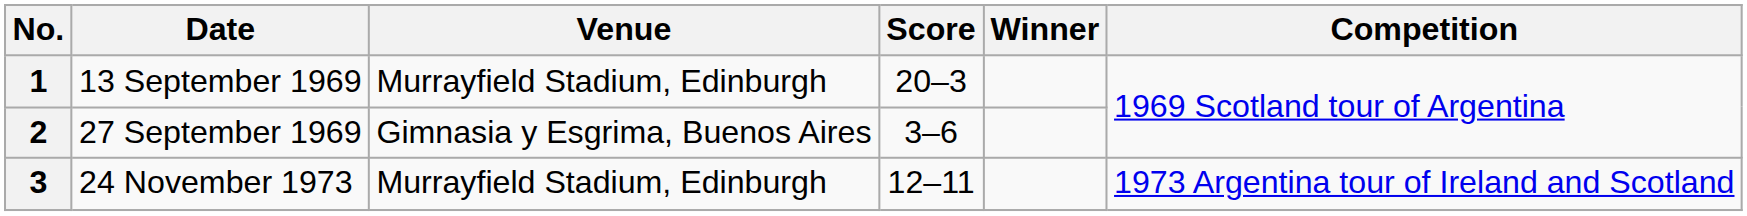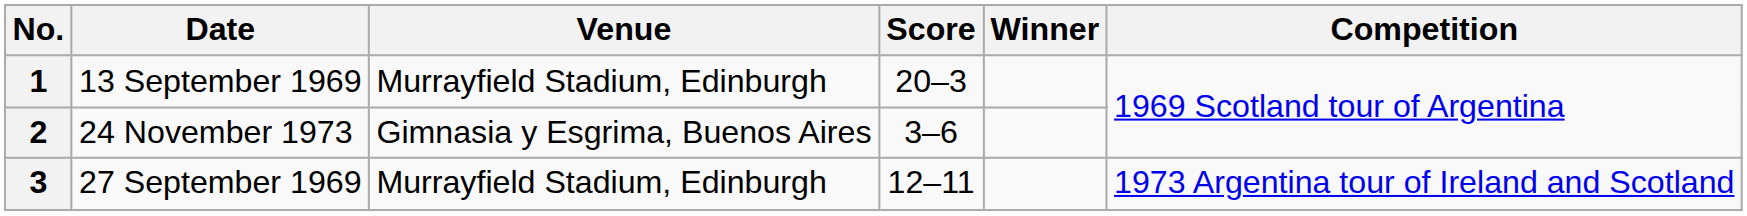 <table class="wikitable">
 <tr>
 <th>No.</th>
 <th>Date</th>
 <th>Venue</th>
 <th>Score</th>
 <th>Winner</th>
 <th>Competition</th>
 </tr>
 <tr>
 <th>1</th>
 <td>13 September 1969</td>
 <td>Murrayfield Stadium, Edinburgh</td>
 <td align="center">20–3</td>
 <td></td>
 <td rowspan=2><a href='#'>1969 Scotland tour of Argentina</a></td>
 </tr>
 <tr>
 <th>2</th>
-<td>27 September 1969</td>
+<td>24 November 1973</td>
 <td>Gimnasia y Esgrima, Buenos Aires</td>
 <td align="center">3–6</td>
 <td></td>
 </tr>
 <tr>
 <th>3</th>
-<td>24 November 1973</td>
+<td>27 September 1969</td>
 <td>Murrayfield Stadium, Edinburgh</td>
 <td align="center">12–11</td>
 <td></td>
 <td><a href='#'>1973 Argentina tour of Ireland and Scotland</a></td>
 </tr>
 </table>
